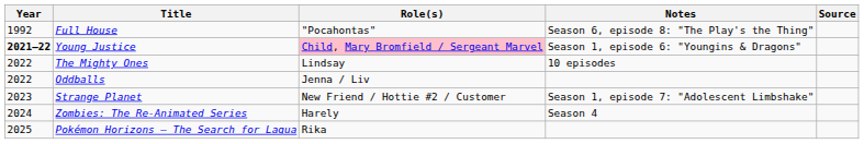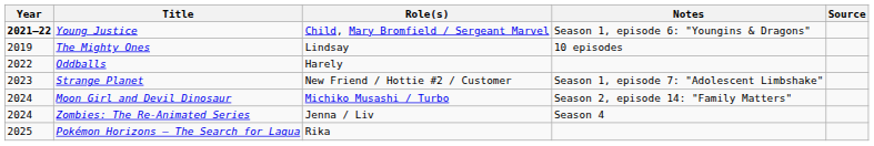 <table class="wikitable sortable">
 <tr>
 <th>Year</th>
 <th>Title</th>
 <th>Role(s)</th>
 <th>Notes</th>
 <th>Source</th>
 </tr>
 <tr>
-<td>1992</td>
-<td><em><a href='#'>Full House</a></em></td>
-<td>"Pocahontas"</td>
-<td>Season 6, episode 8: "The Play's the Thing"</td>
-<td></td>
-</tr>
-<tr>
 <td><strong>2021–22</strong></td>
 <td><em><a href='#'>Young Justice</a></em></td>
-<td style="background: pink;"><a href='#'>Child</a>, <a href='#'>Mary Bromfield / Sergeant Marvel</a></td>
+<td><a href='#'>Child</a>, <a href='#'>Mary Bromfield / Sergeant Marvel</a></td>
 <td>Season 1, episode 6: "Youngins & Dragons"</td>
 <td></td>
 </tr>
 <tr>
-<td>2022</td>
+<td>2019</td>
 <td><em><a href='#'>The Mighty Ones</a></em></td>
 <td>Lindsay</td>
 <td>10 episodes</td>
 <td></td>
 </tr>
 <tr>
 <td>2022</td>
 <td><em><a href='#'>Oddballs</a></em></td>
-<td>Jenna / Liv</td>
+<td>Harely</td>
 <td></td>
 <td></td>
 </tr>
 <tr>
 <td>2023</td>
 <td><em><a href='#'>Strange Planet</a></em></td>
 <td>New Friend / Hottie #2 / Customer</td>
 <td>Season 1, episode 7: "Adolescent Limbshake"</td>
 <td></td>
 </tr>
 <tr>
 <td>2024</td>
+<td><em><a href='#'>Moon Girl and Devil Dinosaur</a></em></td>
+<td><a href='#'>Michiko Musashi / Turbo</a></td>
+<td>Season 2, episode 14: "Family Matters"</td>
+<td></td>
+</tr>
+<tr>
+<td>2024</td>
 <td><em><a href='#'>Zombies: The Re-Animated Series</a></em></td>
-<td>Harely</td>
+<td>Jenna / Liv</td>
 <td>Season 4</td>
 <td></td>
 </tr>
 <tr>
 <td>2025</td>
 <td><em><a href='#'>Pokémon Horizons – The Search for Laqua</a></em></td>
 <td>Rika</td>
 <td></td>
 <td></td>
 </tr>
 </table>
